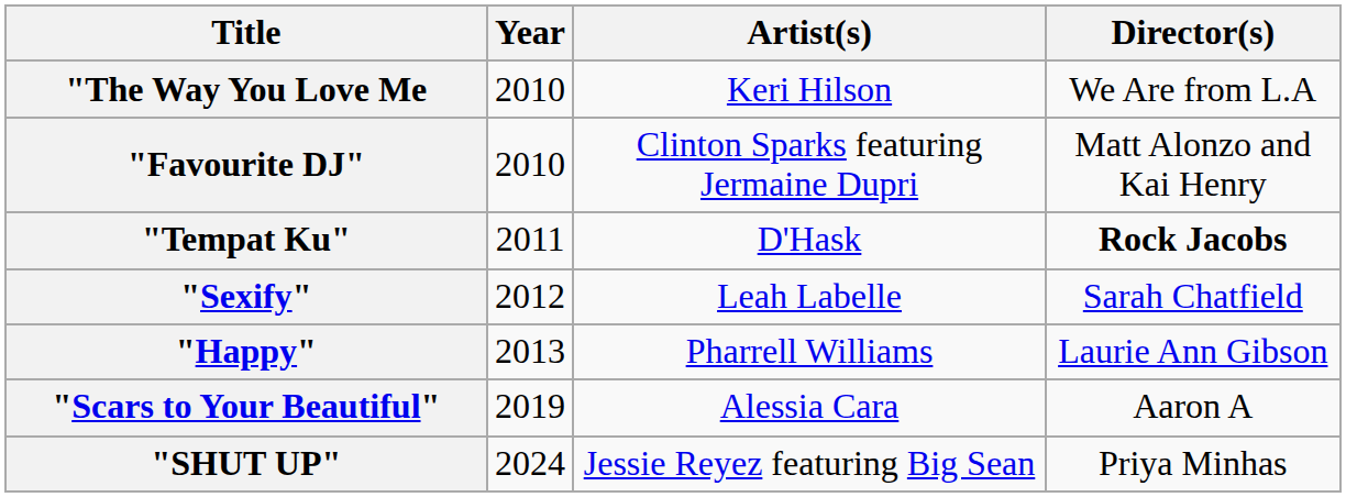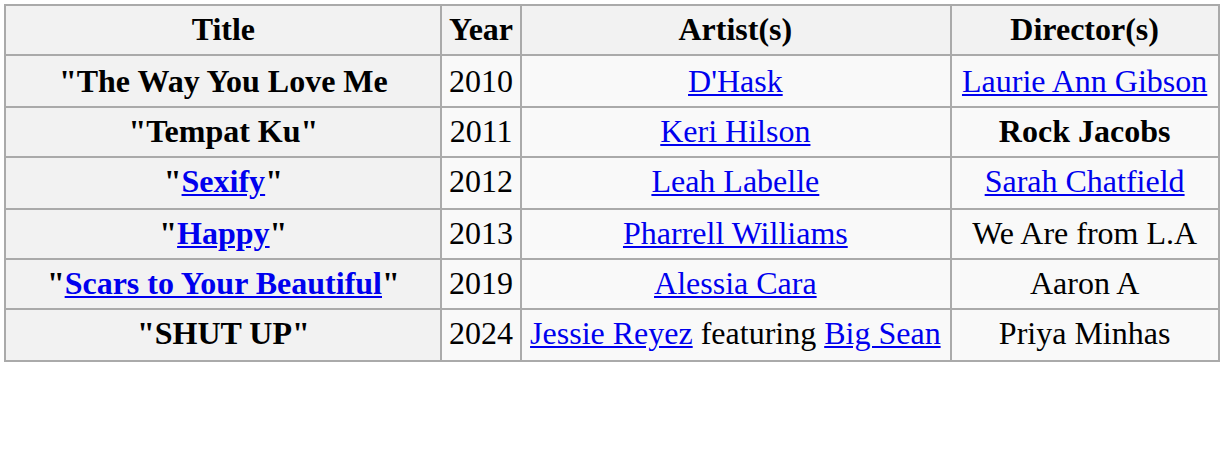 <table class="wikitable plainrowheaders" style="text-align:center;">
 <tr>
 <th scope="col" style="width:16em;">Title</th>
 <th scope="col">Year</th>
 <th scope="col" style="width:16em;">Artist(s)</th>
 <th scope="col" style="width:9em;">Director(s)</th>
 </tr>
 <tr>
 <th scope="row">"The Way You Love Me</th>
 <td>2010</td>
-<td><a href='#'>Keri Hilson</a></td>
-<td>We Are from L.A</td>
-</tr>
-<tr>
-<th scope="row">"Favourite DJ"</th>
-<td>2010</td>
-<td><a href='#'>Clinton Sparks</a> featuring <a href='#'>Jermaine Dupri</a></td>
-<td>Matt Alonzo and Kai Henry</td>
+<td><a href='#'>D'Hask</a></td>
+<td><a href='#'>Laurie Ann Gibson</a></td>
 </tr>
 <tr>
 <th scope="row">"Tempat Ku"</th>
 <td rowspan="1">2011</td>
-<td><a href='#'>D'Hask</a></td>
+<td><a href='#'>Keri Hilson</a></td>
 <td><strong>Rock Jacobs</strong></td>
 </tr>
 <tr>
 <th scope="row">"<a href='#'>Sexify</a>"</th>
 <td rowspan="1">2012</td>
 <td><a href='#'>Leah Labelle</a></td>
 <td><a href='#'>Sarah Chatfield</a></td>
 </tr>
 <tr>
 <th scope="row">"<a href='#'>Happy</a>"</th>
 <td>2013</td>
 <td><a href='#'>Pharrell Williams</a></td>
-<td><a href='#'>Laurie Ann Gibson</a></td>
+<td>We Are from L.A</td>
 </tr>
 <tr>
 <th scope="row">"<a href='#'>Scars to Your Beautiful</a>"</th>
 <td>2019</td>
 <td><a href='#'>Alessia Cara</a></td>
 <td>Aaron A</td>
 </tr>
 <tr>
 <th scope="row">"SHUT UP"</th>
 <td>2024</td>
 <td><a href='#'>Jessie Reyez</a> featuring <a href='#'>Big Sean</a></td>
 <td>Priya Minhas</td>
 </tr>
 </table>
